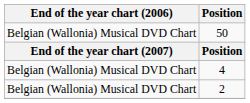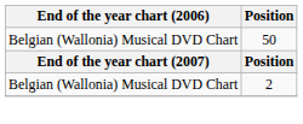 <table class="wikitable sortable">
 <tr>
 <th align="left">End of the year chart (2006)</th>
 <th align="center">Position</th>
 </tr>
 <tr>
 <td>Belgian (Wallonia) Musical DVD Chart</td>
 <td align="center">50</td>
 </tr>
 <tr>
 <th align="left">End of the year chart (2007)</th>
 <th align="center">Position</th>
 </tr>
 <tr>
 <td>Belgian (Wallonia) Musical DVD Chart</td>
-<td align="center">4</td>
-</tr>
-<tr>
-<td>Belgian (Wallonia) Musical DVD Chart</td>
 <td align="center">2</td>
 </tr>
 <tr>
 </tr>
 </table>
